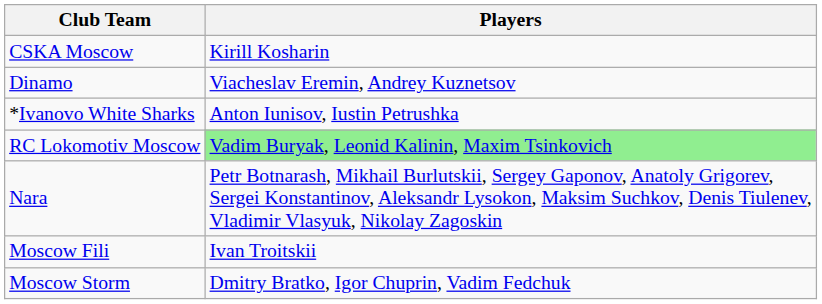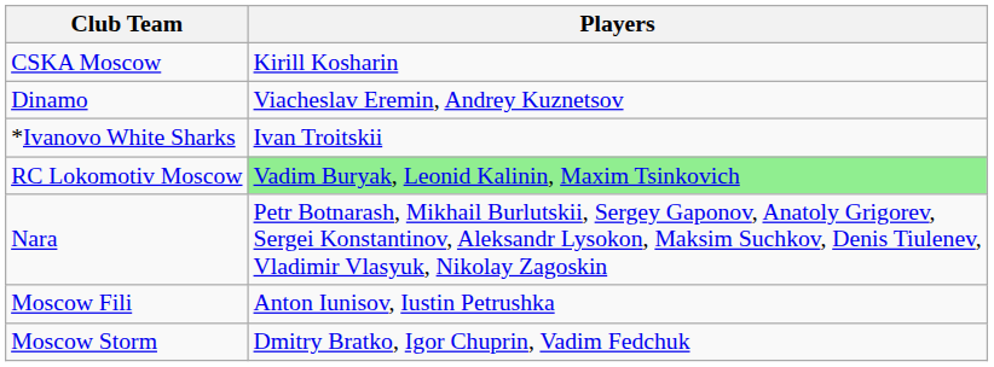 <table class="wikitable">
 <tr>
 <th>Club Team</th>
 <th>Players</th>
 </tr>
 <tr>
 <td> <a href='#'>CSKA Moscow</a></td>
 <td><a href='#'>Kirill Kosharin</a></td>
 </tr>
 <tr>
 <td> <a href='#'>Dinamo</a></td>
 <td><a href='#'>Viacheslav Eremin</a>, <a href='#'>Andrey Kuznetsov</a></td>
 </tr>
 <tr>
 <td> *<a href='#'>Ivanovo White Sharks</a></td>
-<td><a href='#'>Anton Iunisov</a>, <a href='#'>Iustin Petrushka</a></td>
+<td><a href='#'>Ivan Troitskii</a></td>
 </tr>
 <tr>
 <td> <a href='#'>RC Lokomotiv Moscow</a></td>
 <td style="background: lightgreen;"><a href='#'>Vadim Buryak</a>, <a href='#'>Leonid Kalinin</a>, <a href='#'>Maxim Tsinkovich</a></td>
 </tr>
 <tr>
 <td> <a href='#'>Nara</a></td>
 <td><a href='#'>Petr Botnarash</a>, <a href='#'>Mikhail Burlutskii</a>, <a href='#'>Sergey Gaponov</a>, <a href='#'>Anatoly Grigorev</a>, <br><a href='#'>Sergei Konstantinov</a>, <a href='#'>Aleksandr Lysokon</a>, <a href='#'>Maksim Suchkov</a>, <a href='#'>Denis Tiulenev</a>, <br> <a href='#'>Vladimir Vlasyuk</a>, <a href='#'>Nikolay Zagoskin</a></td>
 </tr>
 <tr>
 <td> <a href='#'>Moscow Fili</a></td>
-<td><a href='#'>Ivan Troitskii</a></td>
+<td><a href='#'>Anton Iunisov</a>, <a href='#'>Iustin Petrushka</a></td>
 </tr>
 <tr>
 <td> <a href='#'>Moscow Storm</a></td>
 <td><a href='#'>Dmitry Bratko</a>, <a href='#'>Igor Chuprin</a>, <a href='#'>Vadim Fedchuk</a></td>
 </tr>
 </table>
